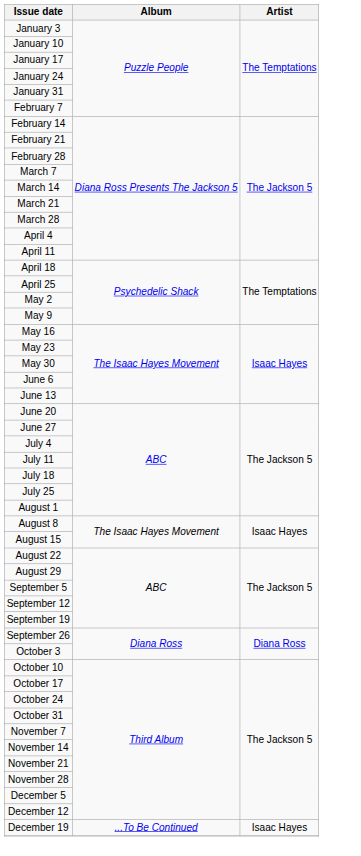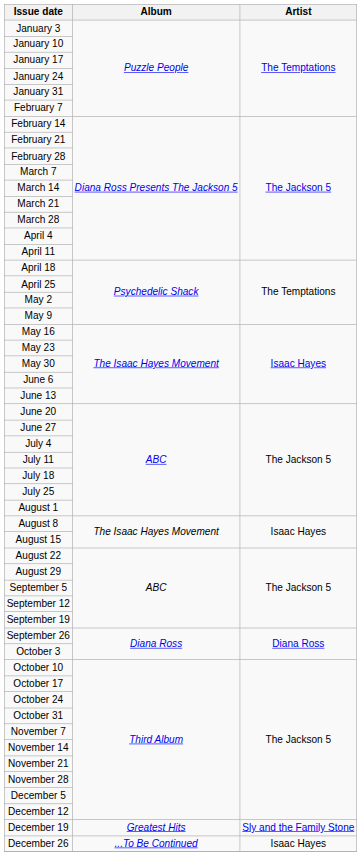 <table class="wikitable" style="text-align: center;">
 <tr>
 <th>Issue date</th>
 <th>Album</th>
 <th>Artist</th>
 </tr>
 <tr>
 <td>January 3</td>
 <td rowspan="6"><em><a href='#'>Puzzle People</a></em></td>
 <td rowspan="6"><a href='#'>The Temptations</a></td>
 </tr>
 <tr>
 <td>January 10</td>
 </tr>
 <tr>
 <td>January 17</td>
 </tr>
 <tr>
 <td>January 24</td>
 </tr>
 <tr>
 <td>January 31</td>
 </tr>
 <tr>
 <td>February 7</td>
 </tr>
 <tr>
 <td>February 14</td>
 <td rowspan="9"><em><a href='#'>Diana Ross Presents The Jackson 5</a></em></td>
 <td rowspan="9"><a href='#'>The Jackson 5</a></td>
 </tr>
 <tr>
 <td>February 21</td>
 </tr>
 <tr>
 <td>February 28</td>
 </tr>
 <tr>
 <td>March 7</td>
 </tr>
 <tr>
 <td>March 14</td>
 </tr>
 <tr>
 <td>March 21</td>
 </tr>
 <tr>
 <td>March 28</td>
 </tr>
 <tr>
 <td>April 4</td>
 </tr>
 <tr>
 <td>April 11</td>
 </tr>
 <tr>
 <td>April 18</td>
 <td rowspan="4"><em><a href='#'>Psychedelic Shack</a></em></td>
 <td rowspan="4">The Temptations</td>
 </tr>
 <tr>
 <td>April 25</td>
 </tr>
 <tr>
 <td>May 2</td>
 </tr>
 <tr>
 <td>May 9</td>
 </tr>
 <tr>
 <td>May 16</td>
 <td rowspan="5"><em><a href='#'>The Isaac Hayes Movement</a></em></td>
 <td rowspan="5"><a href='#'>Isaac Hayes</a></td>
 </tr>
 <tr>
 <td>May 23</td>
 </tr>
 <tr>
 <td>May 30</td>
 </tr>
 <tr>
 <td>June 6</td>
 </tr>
 <tr>
 <td>June 13</td>
 </tr>
 <tr>
 <td>June 20</td>
 <td rowspan="7"><em><a href='#'>ABC</a></em></td>
 <td rowspan="7">The Jackson 5</td>
 </tr>
 <tr>
 <td>June 27</td>
 </tr>
 <tr>
 <td>July 4</td>
 </tr>
 <tr>
 <td>July 11</td>
 </tr>
 <tr>
 <td>July 18</td>
 </tr>
 <tr>
 <td>July 25</td>
 </tr>
 <tr>
 <td>August 1</td>
 </tr>
 <tr>
 <td>August 8</td>
 <td rowspan="2"><em>The Isaac Hayes Movement</em></td>
 <td rowspan="2">Isaac Hayes</td>
 </tr>
 <tr>
 <td>August 15</td>
 </tr>
 <tr>
 <td>August 22</td>
 <td rowspan="5"><em>ABC</em></td>
 <td rowspan="5">The Jackson 5</td>
 </tr>
 <tr>
 <td>August 29</td>
 </tr>
 <tr>
 <td>September 5</td>
 </tr>
 <tr>
 <td>September 12</td>
 </tr>
 <tr>
 <td>September 19</td>
 </tr>
 <tr>
 <td>September 26</td>
 <td rowspan="2"><em><a href='#'>Diana Ross</a></em></td>
 <td rowspan="2"><a href='#'>Diana Ross</a></td>
 </tr>
 <tr>
 <td>October 3</td>
 </tr>
 <tr>
 <td>October 10</td>
 <td rowspan="10"><em><a href='#'>Third Album</a></em></td>
 <td rowspan="10">The Jackson 5</td>
 </tr>
 <tr>
 <td>October 17</td>
 </tr>
 <tr>
 <td>October 24</td>
 </tr>
 <tr>
 <td>October 31</td>
 </tr>
 <tr>
 <td>November 7</td>
 </tr>
 <tr>
 <td>November 14</td>
 </tr>
 <tr>
 <td>November 21</td>
 </tr>
 <tr>
 <td>November 28</td>
 </tr>
 <tr>
 <td>December 5</td>
 </tr>
 <tr>
 <td>December 12</td>
 </tr>
 <tr>
 <td>December 19</td>
+<td><em><a href='#'>Greatest Hits</a></em></td>
+<td><a href='#'>Sly and the Family Stone</a></td>
+</tr>
+<tr>
+<td>December 26</td>
 <td><em><a href='#'>...To Be Continued</a></em></td>
 <td>Isaac Hayes</td>
 </tr>
 <tr>
 </tr>
 </table>
